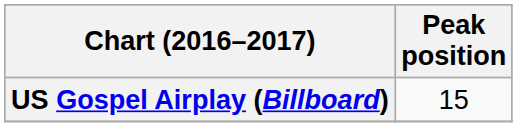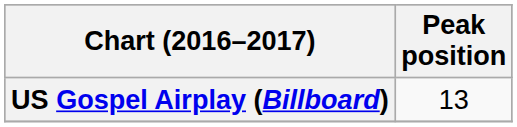 <table class="wikitable plainrowheaders">
 <tr>
 <th scope="col">Chart (2016–2017)</th>
 <th scope="col">Peak<br>position</th>
 </tr>
 <tr>
 <th scope="row">US <a href='#'>Gospel Airplay</a> (<em><a href='#'>Billboard</a></em>)</th>
-<td align="center">15</td>
+<td align="center">13</td>
 </tr>
 <tr>
 </tr>
 </table>
